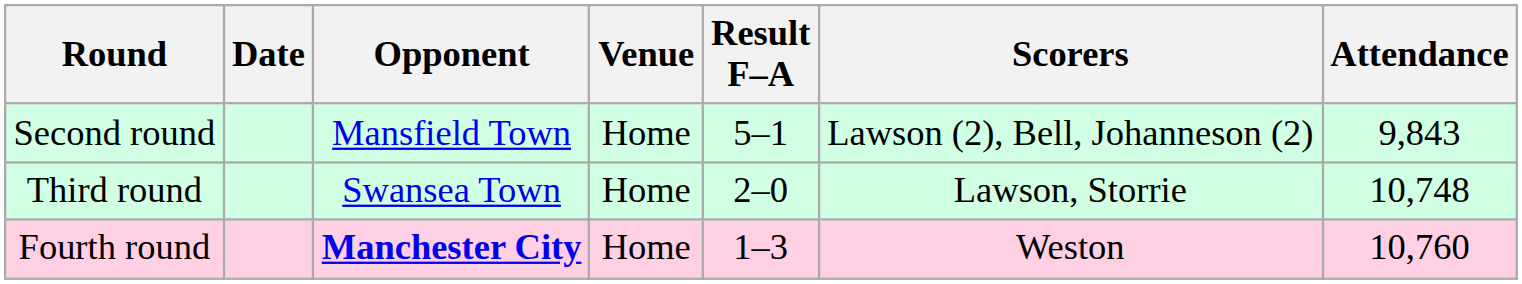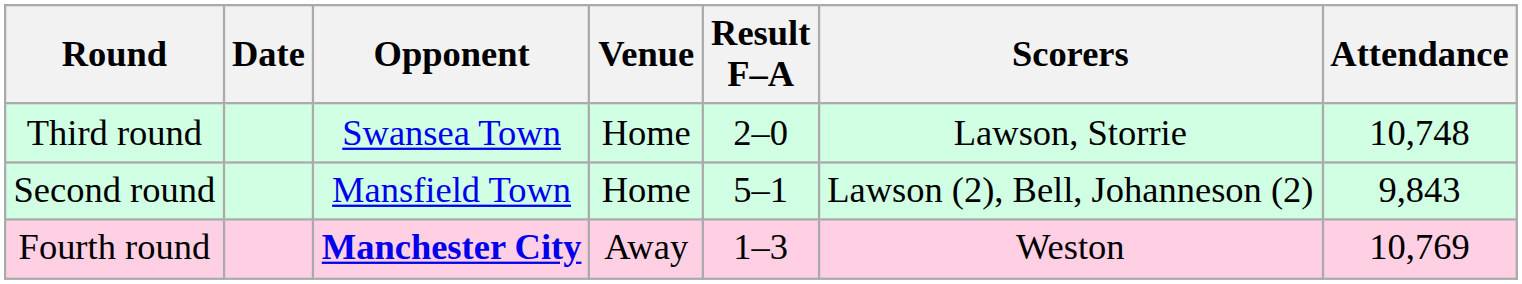 <table class="wikitable sortable" style="text-align:center;">
 <tr>
 <th>Round</th>
 <th>Date</th>
 <th>Opponent</th>
 <th>Venue</th>
 <th>Result<br>F–A</th>
 <th class=unsortable>Scorers</th>
 <th>Attendance</th>
 </tr>
 <tr bgcolor="#d0ffe3">
+<td>Third round</td>
+<td></td>
+<td><a href='#'>Swansea Town</a></td>
+<td>Home</td>
+<td>2–0</td>
+<td>Lawson, Storrie</td>
+<td>10,748</td>
+</tr>
+<tr bgcolor="#d0ffe3">
 <td>Second round</td>
 <td></td>
 <td><a href='#'>Mansfield Town</a></td>
 <td>Home</td>
 <td>5–1</td>
 <td>Lawson (2), Bell, Johanneson (2)</td>
 <td>9,843</td>
 </tr>
-<tr bgcolor="#d0ffe3">
-<td>Third round</td>
-<td></td>
-<td><a href='#'>Swansea Town</a></td>
-<td>Home</td>
-<td>2–0</td>
-<td>Lawson, Storrie</td>
-<td>10,748</td>
-</tr>
 <tr bgcolor="#ffd0e3">
 <td>Fourth round</td>
 <td></td>
 <td><strong><a href='#'>Manchester City</a></strong></td>
-<td>Home</td>
+<td>Away</td>
 <td>1–3</td>
 <td>Weston</td>
-<td>10,760</td>
+<td>10,769</td>
 </tr>
 </table>
